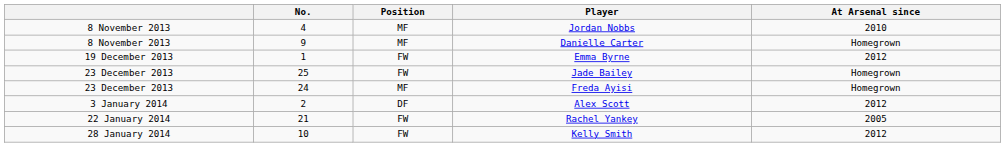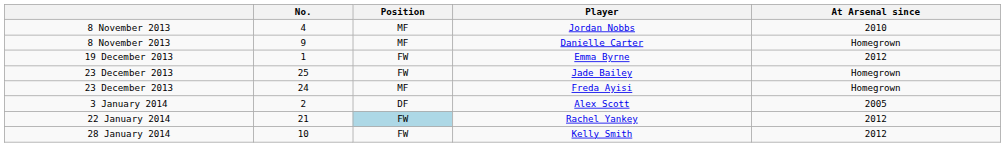 <table class="wikitable sortable" style="width:95%; text-align:center; font-size:85%; text-align:center;">
 <tr>
 <th width="25%"></th>
 <th width="10%">No.</th>
 <th width="10%">Position</th>
 <th>Player</th>
 <th width="25%">At Arsenal since</th>
 </tr>
 <tr>
 <td>8 November 2013</td>
 <td>4</td>
 <td>MF</td>
 <td> <a href='#'>Jordan Nobbs</a></td>
 <td>2010</td>
 </tr>
 <tr>
 <td>8 November 2013</td>
 <td>9</td>
 <td>MF</td>
 <td> <a href='#'>Danielle Carter</a></td>
 <td>Homegrown</td>
 </tr>
 <tr>
 <td>19 December 2013</td>
 <td>1</td>
 <td>FW</td>
 <td> <a href='#'>Emma Byrne</a></td>
 <td>2012</td>
 </tr>
 <tr>
 <td>23 December 2013</td>
 <td>25</td>
 <td>FW</td>
 <td> <a href='#'>Jade Bailey</a></td>
 <td>Homegrown</td>
 </tr>
 <tr>
 <td>23 December 2013</td>
 <td>24</td>
 <td>MF</td>
 <td> <a href='#'>Freda Ayisi</a></td>
 <td>Homegrown</td>
 </tr>
 <tr>
 <td>3 January 2014</td>
 <td>2</td>
 <td>DF</td>
 <td> <a href='#'>Alex Scott</a></td>
-<td>2012</td>
+<td>2005</td>
 </tr>
 <tr>
 <td>22 January 2014</td>
 <td>21</td>
-<td>FW</td>
+<td style="background: lightblue;">FW</td>
 <td> <a href='#'>Rachel Yankey</a></td>
-<td>2005</td>
+<td>2012</td>
 </tr>
 <tr>
 <td>28 January 2014</td>
 <td>10</td>
 <td>FW</td>
 <td> <a href='#'>Kelly Smith</a></td>
 <td>2012</td>
 </tr>
 </table>
